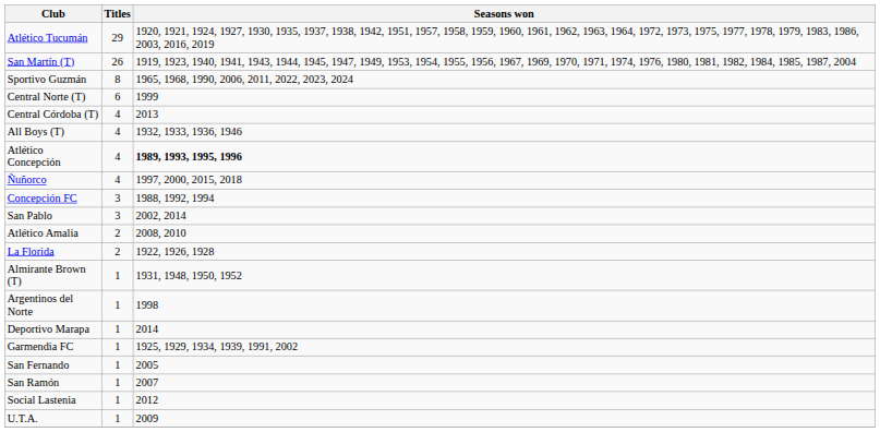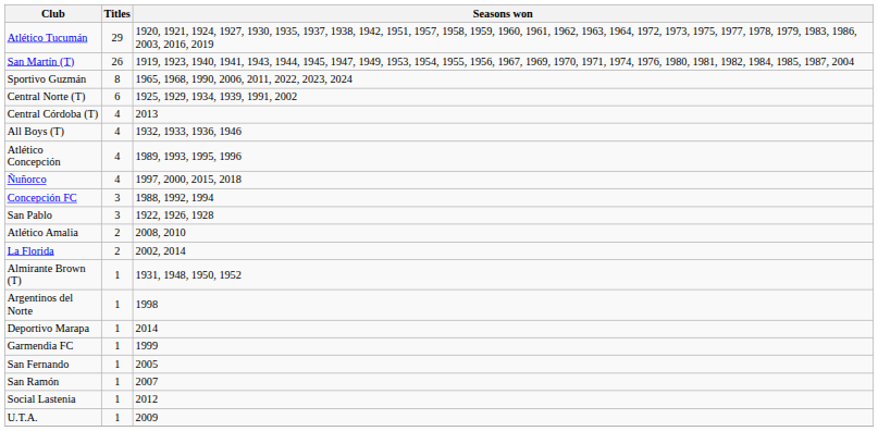 <table class="wikitable sortable plainrowheaders">
 <tr>
 <th scope=col>Club</th>
 <th scope=col>Titles</th>
 <th scope=col>Seasons won</th>
 </tr>
 <tr>
 <td><a href='#'>Atlético Tucumán</a></td>
 <td align=center>29</td>
 <td>1920, 1921, 1924, 1927, 1930, 1935, 1937, 1938, 1942, 1951, 1957, 1958, 1959, 1960, 1961, 1962, 1963, 1964, 1972, 1973, 1975, 1977, 1978, 1979, 1983, 1986, 2003, 2016, 2019</td>
 </tr>
 <tr>
 <td><a href='#'>San Martín (T)</a></td>
 <td align=center>26</td>
 <td>1919, 1923, 1940, 1941, 1943, 1944, 1945, 1947, 1949, 1953, 1954, 1955, 1956, 1967, 1969, 1970, 1971, 1974, 1976, 1980, 1981, 1982, 1984, 1985, 1987, 2004</td>
 </tr>
 <tr>
 <td>Sportivo Guzmán</td>
 <td align=center>8</td>
 <td>1965, 1968, 1990, 2006, 2011, 2022, 2023, 2024</td>
 </tr>
 <tr>
 <td>Central Norte (T)</td>
 <td align="center">6</td>
-<td>1999</td>
+<td>1925, 1929, 1934, 1939, 1991, 2002</td>
 </tr>
 <tr>
 <td>Central Córdoba (T)</td>
 <td align=center>4</td>
 <td>2013</td>
 </tr>
 <tr>
 <td>All Boys (T)</td>
 <td align="center">4</td>
 <td>1932, 1933, 1936, 1946</td>
 </tr>
 <tr>
 <td>Atlético Concepción</td>
 <td align="center">4</td>
-<td><strong>1989, 1993, 1995, 1996</strong></td>
+<td>1989, 1993, 1995, 1996</td>
 </tr>
 <tr>
 <td><a href='#'>Ñuñorco</a></td>
 <td align="center">4</td>
 <td>1997, 2000, 2015, 2018</td>
 </tr>
 <tr>
 <td><a href='#'>Concepción FC</a></td>
 <td align="center">3</td>
 <td>1988, 1992, 1994</td>
 </tr>
 <tr>
 <td>San Pablo</td>
 <td align="center">3</td>
-<td>2002, 2014</td>
+<td>1922, 1926, 1928</td>
 </tr>
 <tr>
 <td>Atlético Amalia</td>
 <td align="center">2</td>
 <td>2008, 2010</td>
 </tr>
 <tr>
 <td><a href='#'>La Florida</a></td>
 <td align="center">2</td>
-<td>1922, 1926, 1928</td>
+<td>2002, 2014</td>
 </tr>
 <tr>
 <td>Almirante Brown (T)</td>
 <td align="center">1</td>
 <td>1931, 1948, 1950, 1952</td>
 </tr>
 <tr>
 <td>Argentinos del Norte</td>
 <td align="center">1</td>
 <td>1998</td>
 </tr>
 <tr>
 <td>Deportivo Marapa</td>
 <td align="center">1</td>
 <td>2014</td>
 </tr>
 <tr>
 <td>Garmendia FC</td>
 <td align="center">1</td>
-<td>1925, 1929, 1934, 1939, 1991, 2002</td>
+<td>1999</td>
 </tr>
 <tr>
 <td>San Fernando</td>
 <td align="center">1</td>
 <td>2005</td>
 </tr>
 <tr>
 <td>San Ramón</td>
 <td align="center">1</td>
 <td>2007</td>
 </tr>
 <tr>
 <td>Social Lastenia</td>
 <td align="center">1</td>
 <td>2012</td>
 </tr>
 <tr>
 <td>U.T.A.</td>
 <td align="center">1</td>
 <td>2009</td>
 </tr>
 <tr>
 </tr>
 </table>
